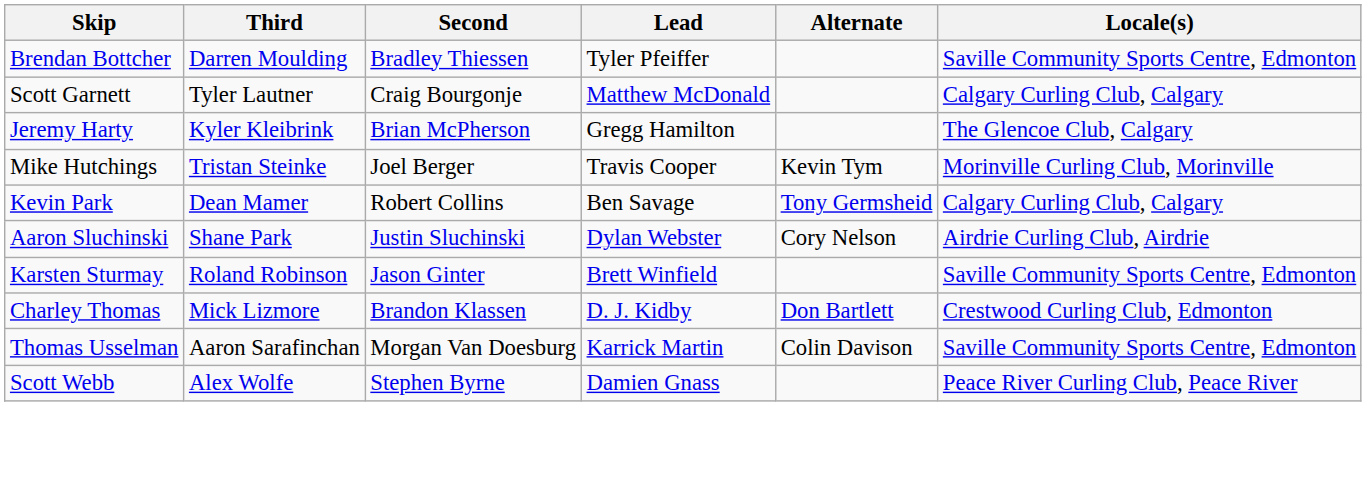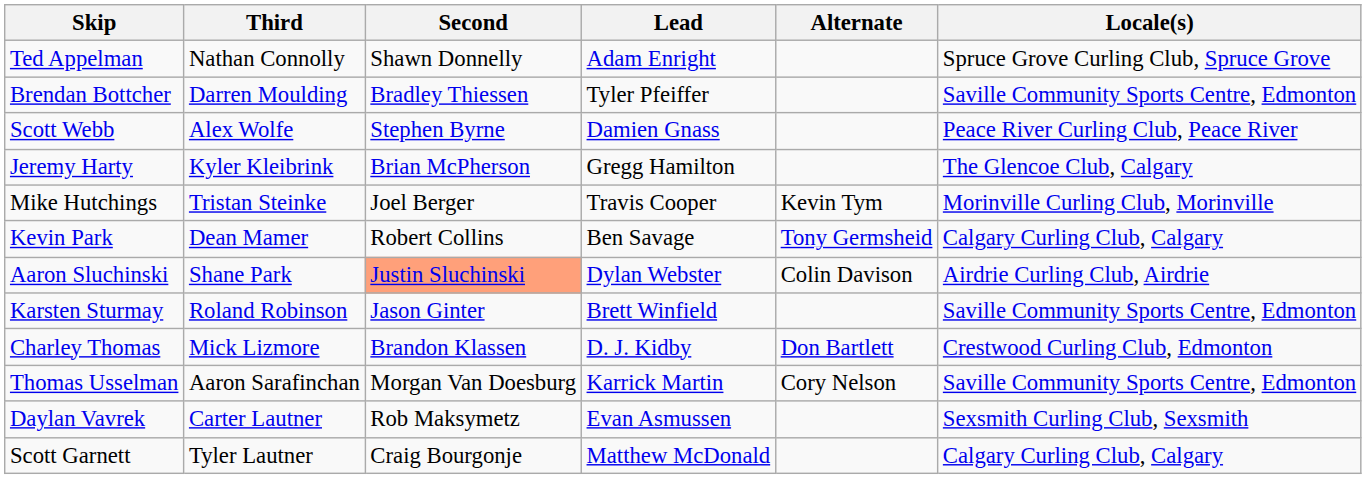 <table class="wikitable">
 <tr>
 <th>Skip</th>
 <th>Third</th>
 <th>Second</th>
 <th>Lead</th>
 <th>Alternate</th>
 <th>Locale(s)</th>
 </tr>
 <tr>
+<td><a href='#'>Ted Appelman</a></td>
+<td>Nathan Connolly</td>
+<td>Shawn Donnelly</td>
+<td><a href='#'>Adam Enright</a></td>
+<td></td>
+<td>Spruce Grove Curling Club, <a href='#'>Spruce Grove</a></td>
+</tr>
+<tr>
 <td><a href='#'>Brendan Bottcher</a></td>
 <td><a href='#'>Darren Moulding</a></td>
 <td><a href='#'>Bradley Thiessen</a></td>
 <td>Tyler Pfeiffer</td>
 <td></td>
 <td><a href='#'>Saville Community Sports Centre</a>, <a href='#'>Edmonton</a></td>
 </tr>
 <tr>
-<td>Scott Garnett</td>
-<td>Tyler Lautner</td>
-<td>Craig Bourgonje</td>
-<td><a href='#'>Matthew McDonald</a></td>
+<td><a href='#'>Scott Webb</a></td>
+<td><a href='#'>Alex Wolfe</a></td>
+<td><a href='#'>Stephen Byrne</a></td>
+<td><a href='#'>Damien Gnass</a></td>
 <td></td>
-<td><a href='#'>Calgary Curling Club</a>, <a href='#'>Calgary</a></td>
+<td><a href='#'>Peace River Curling Club</a>, <a href='#'>Peace River</a></td>
 </tr>
 <tr>
 <td><a href='#'>Jeremy Harty</a></td>
 <td><a href='#'>Kyler Kleibrink</a></td>
 <td><a href='#'>Brian McPherson</a></td>
 <td>Gregg Hamilton</td>
 <td></td>
 <td><a href='#'>The Glencoe Club</a>, <a href='#'>Calgary</a></td>
 </tr>
 <tr>
 <td>Mike Hutchings</td>
 <td><a href='#'>Tristan Steinke</a></td>
 <td>Joel Berger</td>
 <td>Travis Cooper</td>
 <td>Kevin Tym</td>
 <td><a href='#'>Morinville Curling Club</a>, <a href='#'>Morinville</a></td>
 </tr>
 <tr>
 <td><a href='#'>Kevin Park</a></td>
 <td><a href='#'>Dean Mamer</a></td>
 <td>Robert Collins</td>
 <td>Ben Savage</td>
 <td><a href='#'>Tony Germsheid</a></td>
 <td><a href='#'>Calgary Curling Club</a>, <a href='#'>Calgary</a></td>
 </tr>
 <tr>
 <td><a href='#'>Aaron Sluchinski</a></td>
 <td><a href='#'>Shane Park</a></td>
-<td><a href='#'>Justin Sluchinski</a></td>
+<td style="background: lightsalmon;"><a href='#'>Justin Sluchinski</a></td>
 <td><a href='#'>Dylan Webster</a></td>
-<td>Cory Nelson</td>
+<td>Colin Davison</td>
 <td><a href='#'>Airdrie Curling Club</a>, <a href='#'>Airdrie</a></td>
 </tr>
 <tr>
 <td><a href='#'>Karsten Sturmay</a></td>
 <td><a href='#'>Roland Robinson</a></td>
 <td><a href='#'>Jason Ginter</a></td>
 <td><a href='#'>Brett Winfield</a></td>
 <td></td>
 <td><a href='#'>Saville Community Sports Centre</a>, <a href='#'>Edmonton</a></td>
 </tr>
 <tr>
 <td><a href='#'>Charley Thomas</a></td>
 <td><a href='#'>Mick Lizmore</a></td>
 <td><a href='#'>Brandon Klassen</a></td>
 <td><a href='#'>D. J. Kidby</a></td>
 <td><a href='#'>Don Bartlett</a></td>
 <td><a href='#'>Crestwood Curling Club</a>, <a href='#'>Edmonton</a></td>
 </tr>
 <tr>
 <td><a href='#'>Thomas Usselman</a></td>
 <td>Aaron Sarafinchan</td>
 <td>Morgan Van Doesburg</td>
 <td><a href='#'>Karrick Martin</a></td>
-<td>Colin Davison</td>
+<td>Cory Nelson</td>
 <td><a href='#'>Saville Community Sports Centre</a>, <a href='#'>Edmonton</a></td>
 </tr>
 <tr>
-<td><a href='#'>Scott Webb</a></td>
-<td><a href='#'>Alex Wolfe</a></td>
-<td><a href='#'>Stephen Byrne</a></td>
-<td><a href='#'>Damien Gnass</a></td>
+<td><a href='#'>Daylan Vavrek</a></td>
+<td><a href='#'>Carter Lautner</a></td>
+<td>Rob Maksymetz</td>
+<td><a href='#'>Evan Asmussen</a></td>
 <td></td>
-<td><a href='#'>Peace River Curling Club</a>, <a href='#'>Peace River</a></td>
+<td><a href='#'>Sexsmith Curling Club</a>, <a href='#'>Sexsmith</a></td>
+</tr>
+<tr>
+<td>Scott Garnett</td>
+<td>Tyler Lautner</td>
+<td>Craig Bourgonje</td>
+<td><a href='#'>Matthew McDonald</a></td>
+<td></td>
+<td><a href='#'>Calgary Curling Club</a>, <a href='#'>Calgary</a></td>
 </tr>
 </table>
